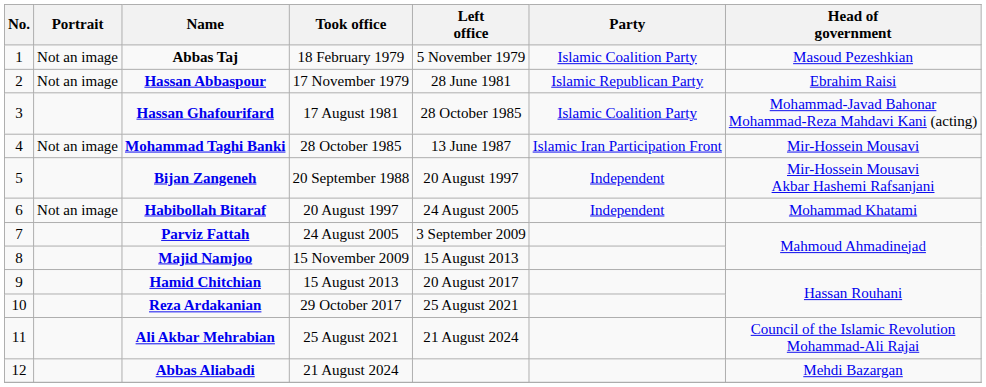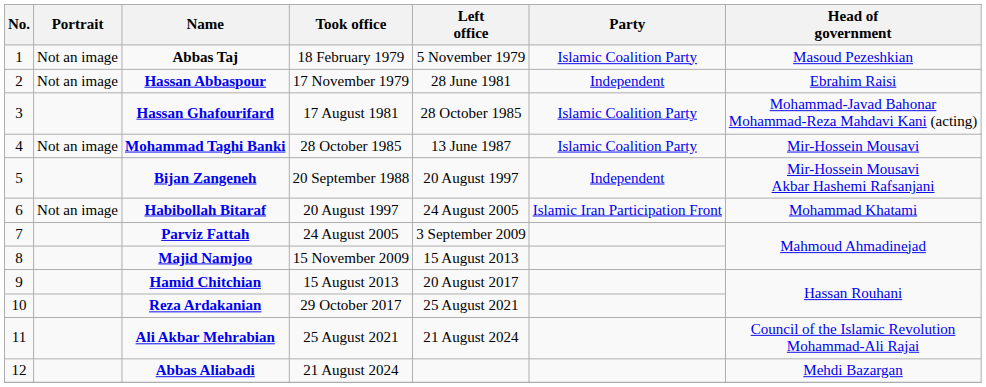 <table class="wikitable" style="text-align:center;">
 <tr>
 <th>No.</th>
 <th>Portrait</th>
 <th>Name</th>
 <th>Took office</th>
 <th>Left<br>office</th>
 <th>Party</th>
 <th>Head of<br>government</th>
 </tr>
 <tr>
 <td>1</td>
 <td>Not an image</td>
 <td><strong>Abbas Taj</strong></td>
 <td>18 February 1979</td>
 <td>5 November 1979</td>
 <td><a href='#'>Islamic Coalition Party</a></td>
 <td><a href='#'>Masoud Pezeshkian</a></td>
 </tr>
 <tr>
 <td>2</td>
 <td>Not an image</td>
 <td><strong><a href='#'>Hassan Abbaspour</a></strong></td>
 <td>17 November 1979</td>
 <td>28 June 1981</td>
-<td><a href='#'>Islamic Republican Party</a></td>
+<td><a href='#'>Independent</a></td>
 <td><a href='#'>Ebrahim Raisi</a></td>
 </tr>
 <tr>
 <td rowspan="2">3</td>
 <td rowspan="2"></td>
 <td rowspan="2"><strong><a href='#'>Hassan Ghafourifard</a></strong></td>
 <td rowspan="2">17 August 1981</td>
 <td rowspan="2">28 October 1985</td>
 <td rowspan="2"><a href='#'>Islamic Coalition Party</a></td>
 <td><a href='#'>Mohammad-Javad Bahonar</a><br><a href='#'>Mohammad-Reza Mahdavi Kani</a> (acting)</td>
 </tr>
 <tr>
 <td rowspan="3"><a href='#'>Mir-Hossein Mousavi</a></td>
 </tr>
 <tr>
 <td>4</td>
 <td>Not an image</td>
 <td><strong><a href='#'>Mohammad Taghi Banki</a></strong></td>
 <td>28 October 1985</td>
 <td>13 June 1987</td>
-<td><a href='#'>Islamic Iran Participation Front</a></td>
+<td><a href='#'>Islamic Coalition Party</a></td>
 </tr>
 <tr>
 <td rowspan="2">5</td>
 <td rowspan="2"></td>
 <td rowspan="2"><a href='#'><strong>Bijan Zangeneh</strong></a></td>
 <td rowspan="2">20 September 1988</td>
 <td rowspan="2">20 August 1997</td>
 <td rowspan="2"><a href='#'>Independent</a></td>
 </tr>
 <tr>
 <td><a href='#'>Mir-Hossein Mousavi</a><br><a href='#'>Akbar Hashemi Rafsanjani</a></td>
 </tr>
 <tr>
 <td>6</td>
 <td>Not an image</td>
 <td><strong><a href='#'>Habibollah Bitaraf</a></strong></td>
 <td>20 August 1997</td>
 <td>24 August 2005</td>
-<td><a href='#'>Independent</a></td>
+<td><a href='#'>Islamic Iran Participation Front</a></td>
 <td><a href='#'>Mohammad Khatami</a></td>
 </tr>
 <tr>
 <td>7</td>
 <td></td>
 <td><strong><a href='#'>Parviz Fattah</a></strong></td>
 <td>24 August 2005</td>
 <td>3 September 2009</td>
 <td></td>
 <td rowspan="2"><a href='#'>Mahmoud Ahmadinejad</a></td>
 </tr>
 <tr>
 <td>8</td>
 <td></td>
 <td><strong><a href='#'>Majid Namjoo</a></strong></td>
 <td>15 November 2009</td>
 <td>15 August 2013</td>
 <td></td>
 </tr>
 <tr>
 <td>9</td>
 <td></td>
 <td><strong><a href='#'>Hamid Chitchian</a></strong></td>
 <td>15 August 2013</td>
 <td>20 August 2017</td>
 <td></td>
 <td rowspan="2"><a href='#'>Hassan Rouhani</a></td>
 </tr>
 <tr>
 <td>10</td>
 <td></td>
 <td><strong><a href='#'>Reza Ardakanian</a></strong></td>
 <td>29 October 2017</td>
 <td>25 August 2021</td>
 </tr>
 <tr>
 <td>11</td>
 <td></td>
 <td><strong><a href='#'>Ali Akbar Mehrabian</a></strong></td>
 <td>25 August 2021</td>
 <td>21 August 2024</td>
 <td></td>
 <td><a href='#'>Council of the Islamic Revolution</a><br><a href='#'>Mohammad-Ali Rajai</a></td>
 </tr>
 <tr>
 <td>12</td>
 <td></td>
 <td><strong><a href='#'>Abbas Aliabadi</a></strong></td>
 <td>21 August 2024</td>
 <td></td>
 <td></td>
 <td><a href='#'>Mehdi Bazargan</a></td>
 </tr>
 <tr>
 </tr>
 </table>
